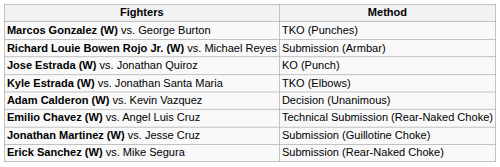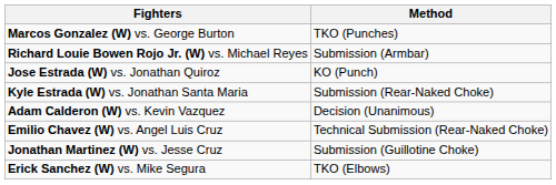 <table class="wikitable">
 <tr>
 <th>Fighters</th>
 <th>Method</th>
 </tr>
 <tr>
 <td><strong>Marcos Gonzalez (W)</strong> vs. George Burton</td>
 <td>TKO (Punches)</td>
 </tr>
 <tr>
 <td><strong>Richard Louie Bowen Rojo Jr. (W)</strong> vs. Michael Reyes</td>
 <td>Submission (Armbar)</td>
 </tr>
 <tr>
 <td><strong>Jose Estrada (W)</strong> vs. Jonathan Quiroz</td>
 <td>KO (Punch)</td>
 </tr>
 <tr>
 <td><strong>Kyle Estrada (W)</strong> vs. Jonathan Santa Maria</td>
-<td>TKO (Elbows)</td>
+<td>Submission (Rear-Naked Choke)</td>
 </tr>
 <tr>
 <td><strong>Adam Calderon (W)</strong> vs. Kevin Vazquez</td>
 <td>Decision (Unanimous)</td>
 </tr>
 <tr>
 <td><strong>Emilio Chavez (W)</strong> vs. Angel Luis Cruz</td>
 <td>Technical Submission (Rear-Naked Choke)</td>
 </tr>
 <tr>
 <td><strong>Jonathan Martinez (W)</strong> vs. Jesse Cruz</td>
 <td>Submission (Guillotine Choke)</td>
 </tr>
 <tr>
 <td><strong>Erick Sanchez (W)</strong> vs. Mike Segura</td>
-<td>Submission (Rear-Naked Choke)</td>
+<td>TKO (Elbows)</td>
 </tr>
 </table>
